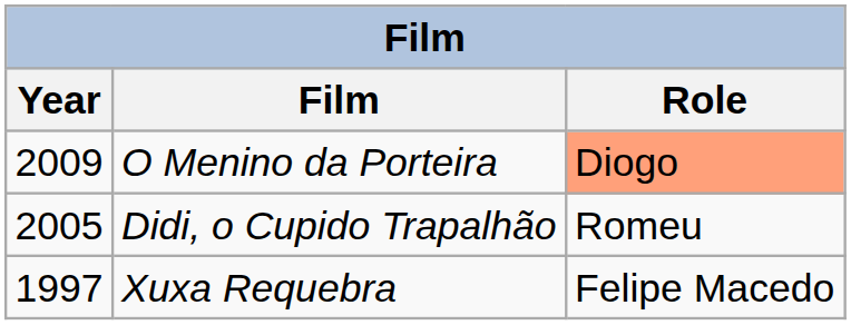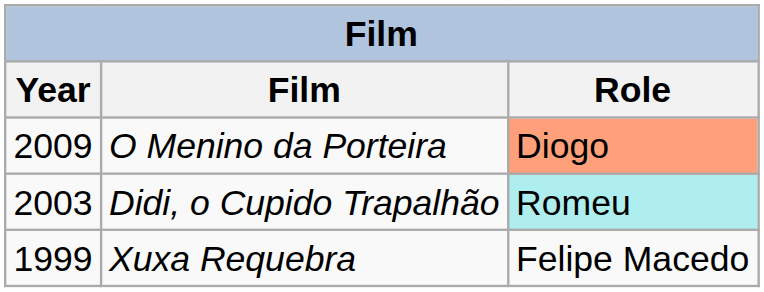 <table class="wikitable" style="font-size: 95%;">
 <tr>
 <th colspan="4" style="background: LightSteelBlue;">Film</th>
 </tr>
 <tr>
 <th>Year</th>
 <th>Film</th>
 <th>Role</th>
 </tr>
 <tr>
 <td>2009</td>
 <td><em>O Menino da Porteira</em></td>
 <td style="background: lightsalmon;">Diogo</td>
 </tr>
 <tr>
-<td>2005</td>
+<td>2003</td>
 <td><em>Didi, o Cupido Trapalhão</em></td>
-<td>Romeu</td>
+<td style="background: paleturquoise;">Romeu</td>
 </tr>
 <tr>
-<td>1997</td>
+<td>1999</td>
 <td><em>Xuxa Requebra</em></td>
 <td>Felipe Macedo</td>
 </tr>
 </table>
